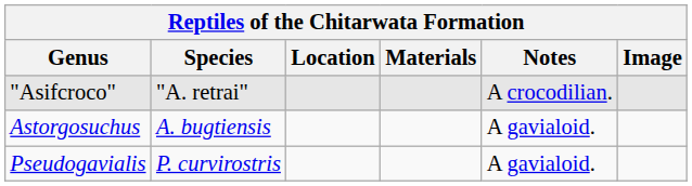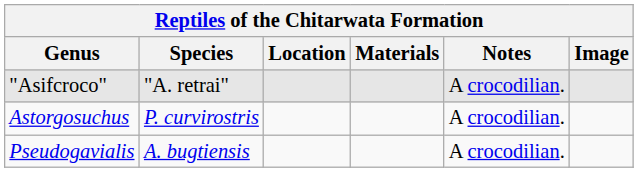 <table class="wikitable">
 <tr>
 <th colspan="7" align="center"><strong><a href='#'>Reptiles</a> of the Chitarwata Formation</strong></th>
 </tr>
 <tr>
 <th>Genus</th>
 <th>Species</th>
 <th>Location</th>
 <th>Materials</th>
 <th>Notes</th>
 <th>Image</th>
 </tr>
 <tr>
 <td style="background:#E6E6E6;">"Asifcroco"</td>
 <td style="background:#E6E6E6;">"A. retrai"</td>
 <td style="background:#E6E6E6;"></td>
 <td style="background:#E6E6E6;"></td>
 <td style="background:#E6E6E6;">A <a href='#'>crocodilian</a>.</td>
 <td style="background:#E6E6E6;"></td>
 </tr>
 <tr>
 <td><em><a href='#'>Astorgosuchus</a></em></td>
-<td><em><a href='#'>A. bugtiensis</a></em></td>
+<td><em><a href='#'>P. curvirostris</a></em></td>
 <td></td>
 <td></td>
-<td>A <a href='#'>gavialoid</a>.</td>
+<td>A <a href='#'>crocodilian</a>.</td>
 <td></td>
 </tr>
 <tr>
 <td><em><a href='#'>Pseudogavialis</a></em></td>
-<td><em><a href='#'>P. curvirostris</a></em></td>
+<td><em><a href='#'>A. bugtiensis</a></em></td>
 <td></td>
 <td></td>
-<td>A <a href='#'>gavialoid</a>.</td>
+<td>A <a href='#'>crocodilian</a>.</td>
 <td></td>
 </tr>
 </table>
